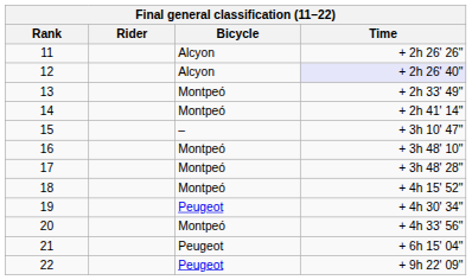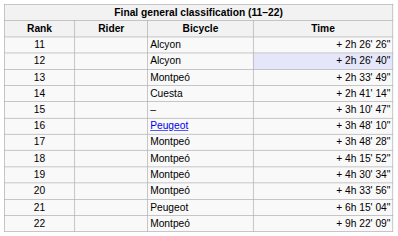 <table class="collapsible collapsed wikitable noprint" style="width:38em;margin-top:-1px;">
 <tr>
 <th scope="col" colspan="4">Final general classification (11–22)</th>
 </tr>
 <tr>
 <th scope="col">Rank</th>
 <th scope="col">Rider</th>
 <th scope="col">Bicycle</th>
 <th scope="col">Time</th>
 </tr>
 <tr>
 <td style="text-align:center;">11</td>
 <td></td>
 <td>Alcyon</td>
 <td style="text-align:right;">+ 2h 26' 26"</td>
 </tr>
 <tr>
 <td style="text-align:center;">12</td>
 <td></td>
 <td>Alcyon</td>
 <td style="background: lavender; text-align:right;">+ 2h 26' 40"</td>
 </tr>
 <tr>
 <td style="text-align:center;">13</td>
 <td></td>
 <td>Montpeó</td>
 <td style="text-align:right;">+ 2h 33' 49"</td>
 </tr>
 <tr>
 <td style="text-align:center;">14</td>
 <td></td>
-<td>Montpeó</td>
+<td>Cuesta</td>
 <td style="text-align:right;">+ 2h 41' 14"</td>
 </tr>
 <tr>
 <td style="text-align:center;">15</td>
 <td></td>
 <td>–</td>
 <td style="text-align:right;">+ 3h 10' 47"</td>
 </tr>
 <tr>
 <td style="text-align:center;">16</td>
 <td></td>
-<td>Montpeó</td>
+<td><a href='#'>Peugeot</a></td>
 <td style="text-align:right;">+ 3h 48' 10"</td>
 </tr>
 <tr>
 <td style="text-align:center;">17</td>
 <td></td>
 <td>Montpeó</td>
 <td style="text-align:right;">+ 3h 48' 28"</td>
 </tr>
 <tr>
 <td style="text-align:center;">18</td>
 <td></td>
 <td>Montpeó</td>
 <td style="text-align:right;">+ 4h 15' 52"</td>
 </tr>
 <tr>
 <td style="text-align:center;">19</td>
 <td></td>
-<td><a href='#'>Peugeot</a></td>
+<td>Montpeó</td>
 <td style="text-align:right;">+ 4h 30' 34"</td>
 </tr>
 <tr>
 <td style="text-align:center;">20</td>
 <td></td>
 <td>Montpeó</td>
 <td style="text-align:right;">+ 4h 33' 56"</td>
 </tr>
 <tr>
 <td style="text-align:center;">21</td>
 <td></td>
 <td>Peugeot</td>
 <td style="text-align:right;">+ 6h 15' 04"</td>
 </tr>
 <tr>
 <td style="text-align:center;">22</td>
 <td></td>
-<td><a href='#'>Peugeot</a></td>
+<td>Montpeó</td>
 <td style="text-align:right;">+ 9h 22' 09"</td>
 </tr>
 </table>
